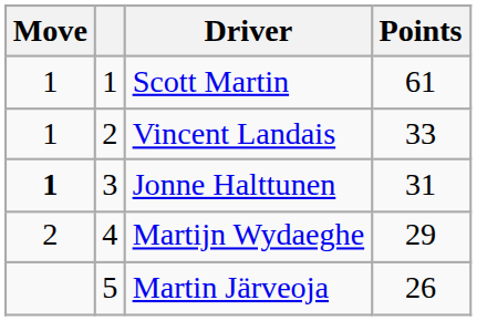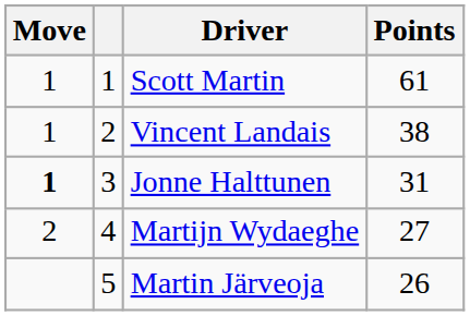 <table class="wikitable" style="font-size:85%;">
 <tr>
 <th>Move</th>
 <th></th>
 <th>Driver</th>
 <th>Points</th>
 </tr>
 <tr>
 <td align="center"> 1</td>
 <td align="center">1</td>
 <td><a href='#'>Scott Martin</a></td>
 <td align="center">61</td>
 </tr>
 <tr>
 <td align="center"> 1</td>
 <td align="center">2</td>
 <td><a href='#'>Vincent Landais</a></td>
-<td align="center">33</td>
+<td align="center">38</td>
 </tr>
 <tr>
 <td align="center"><strong> 1</strong></td>
 <td align="center">3</td>
 <td><a href='#'>Jonne Halttunen</a></td>
 <td align="center">31</td>
 </tr>
 <tr>
 <td align="center"> 2</td>
 <td align="center">4</td>
 <td><a href='#'>Martijn Wydaeghe</a></td>
-<td align="center">29</td>
+<td align="center">27</td>
 </tr>
 <tr>
 <td align="center"></td>
 <td align="center">5</td>
 <td><a href='#'>Martin Järveoja</a></td>
 <td align="center">26</td>
 </tr>
 </table>
